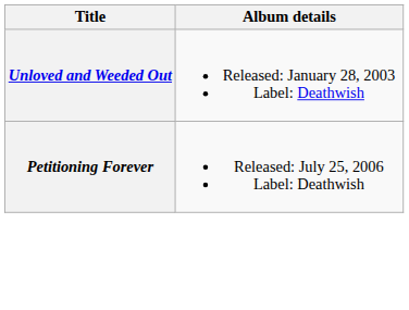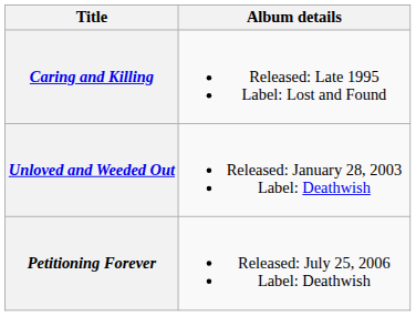 <table class="wikitable plainrowheaders" style="text-align:center;">
 <tr>
 <th>Title</th>
 <th width="225">Album details</th>
+</tr>
+<tr>
+<th scope="row"><em><a href='#'>Caring and Killing</a></em></th>
+<td><br><ul><li>Released: Late 1995</li><li>Label: Lost and Found</li></ul></td>
 </tr>
 <tr>
 <th scope="row"><em><a href='#'>Unloved and Weeded Out</a></em></th>
 <td><br><ul><li>Released: January 28, 2003</li><li>Label: <a href='#'>Deathwish</a></li></ul></td>
 </tr>
 <tr>
 <th scope="row"><em>Petitioning Forever</em></th>
 <td><br><ul><li>Released: July 25, 2006</li><li>Label: Deathwish</li></ul></td>
 </tr>
 </table>
